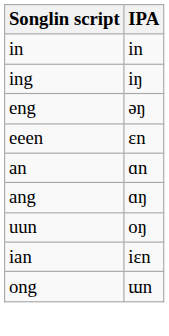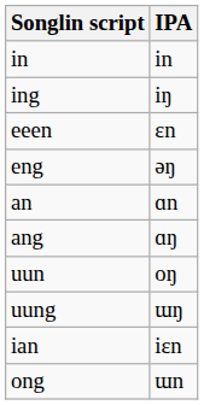 <table class="wikitable">
 <tr>
 <th>Songlin script</th>
 <th>IPA</th>
 </tr>
 <tr>
 <td>in</td>
 <td>in</td>
 </tr>
 <tr>
 <td>ing</td>
 <td>iŋ</td>
 </tr>
 <tr>
+<td>eeen</td>
+<td>ɛn</td>
+</tr>
+<tr>
 <td>eng</td>
 <td>əŋ</td>
-</tr>
-<tr>
-<td>eeen</td>
-<td>ɛn</td>
 </tr>
 <tr>
 <td>an</td>
 <td>ɑn</td>
 </tr>
 <tr>
 <td>ang</td>
 <td>ɑŋ</td>
 </tr>
 <tr>
 <td>uun</td>
 <td>oŋ</td>
 </tr>
 <tr>
+<td>uung</td>
+<td>ɯŋ</td>
+</tr>
+<tr>
 <td>ian</td>
 <td>iɛn</td>
 </tr>
 <tr>
 <td>ong</td>
 <td>ɯn</td>
 </tr>
 </table>
